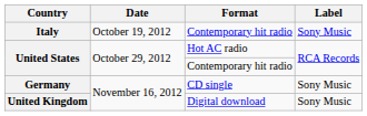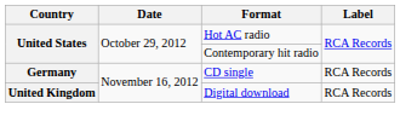 <table class="wikitable plainrowheaders">
 <tr>
 <th>Country</th>
 <th>Date</th>
 <th>Format</th>
 <th>Label</th>
-</tr>
-<tr>
-<th scope="row">Italy</th>
-<td>October 19, 2012</td>
-<td><a href='#'>Contemporary hit radio</a></td>
-<td><a href='#'>Sony Music</a></td>
 </tr>
 <tr>
 <th scope="row" rowspan="2">United States</th>
 <td rowspan="2">October 29, 2012</td>
 <td><a href='#'>Hot AC</a> radio</td>
 <td rowspan="2"><a href='#'>RCA Records</a></td>
 </tr>
 <tr>
 <td>Contemporary hit radio</td>
 </tr>
 <tr>
 <th scope="row">Germany</th>
 <td rowspan="2">November 16, 2012</td>
 <td><a href='#'>CD single</a></td>
-<td>Sony Music</td>
+<td>RCA Records</td>
 </tr>
 <tr>
 <th scope="row">United Kingdom</th>
 <td><a href='#'>Digital download</a></td>
-<td>Sony Music</td>
+<td>RCA Records</td>
 </tr>
 </table>
